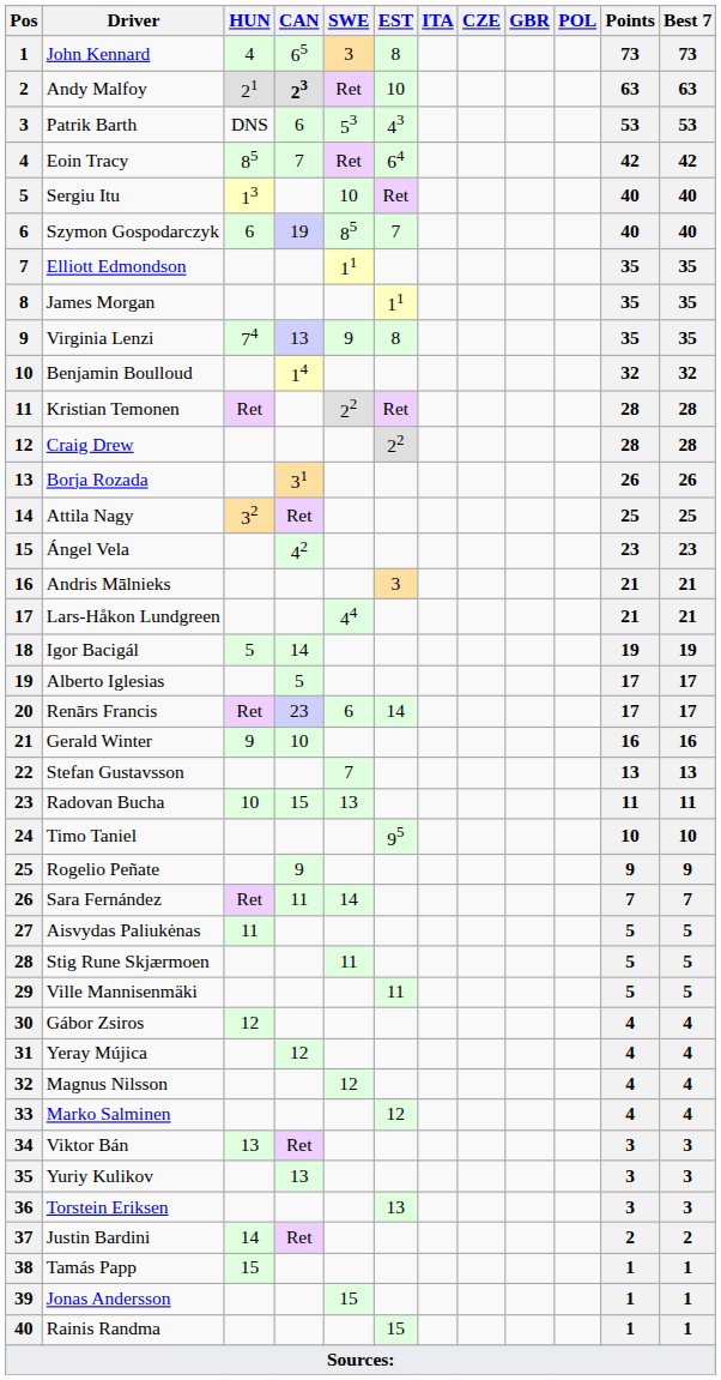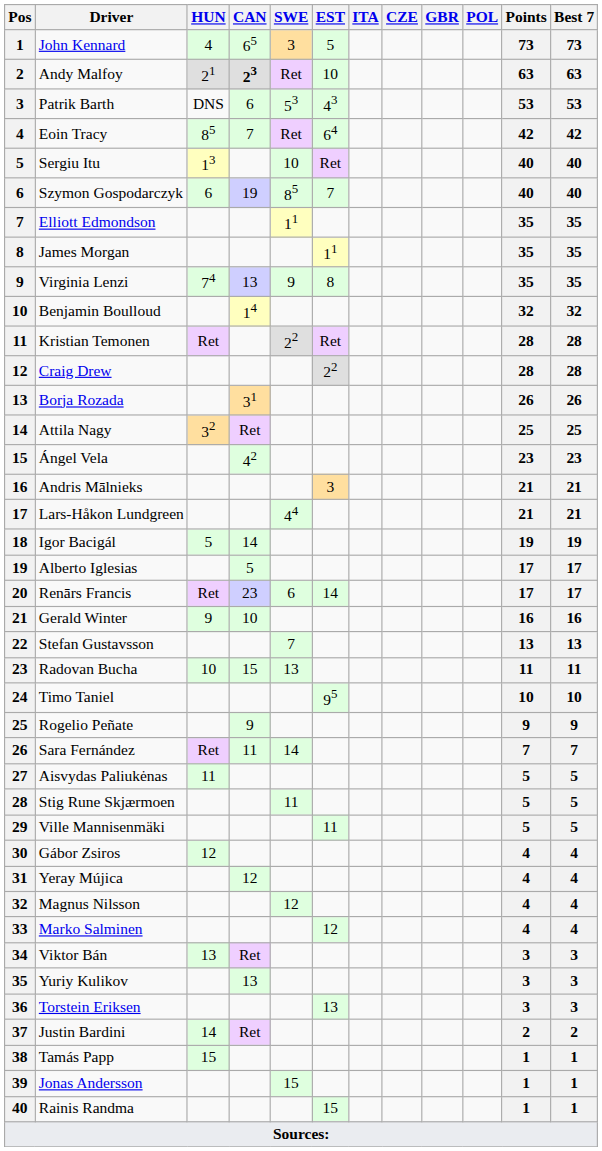 <table class="wikitable" style="font-size: 85%; text-align: center">
 <tr valign="top">
 <th valign="middle">Pos</th>
 <th valign="middle">Driver</th>
 <th><a href='#'>HUN</a><br></th>
 <th><a href='#'>CAN</a><br></th>
 <th><a href='#'>SWE</a><br></th>
 <th><a href='#'>EST</a><br></th>
 <th><a href='#'>ITA</a><br></th>
 <th><a href='#'>CZE</a><br></th>
 <th><a href='#'>GBR</a><br></th>
 <th><a href='#'>POL</a><br></th>
 <th valign="middle">Points</th>
 <th valign="middle">Best 7</th>
 </tr>
 <tr>
 <th>1</th>
 <td align="left"> <a href='#'>John Kennard</a></td>
 <td style="background:#DFFFDF;">4</td>
 <td style="background:#DFFFDF;">6<sup>5</sup></td>
 <td style="background:#FFDF9F;">3</td>
-<td style="background:#DFFFDF;">8</td>
+<td style="background:#DFFFDF;">5</td>
 <td></td>
 <td></td>
 <td></td>
 <td></td>
 <th>73</th>
 <th>73</th>
 </tr>
 <tr>
 <th>2</th>
 <td align="left"> Andy Malfoy</td>
 <td style="background:#DFDFDF;">2<sup>1</sup></td>
 <td style="background:#DFDFDF;"><strong>2<sup>3</sup></strong></td>
 <td style="background:#EFCFFF;">Ret</td>
 <td style="background:#DFFFDF;">10</td>
 <td></td>
 <td></td>
 <td></td>
 <td></td>
 <th>63</th>
 <th>63</th>
 </tr>
 <tr>
 <th>3</th>
 <td align="left"> Patrik Barth</td>
 <td>DNS</td>
 <td style="background:#DFFFDF;">6</td>
 <td style="background:#DFFFDF;">5<sup>3</sup></td>
 <td style="background:#DFFFDF;">4<sup>3</sup></td>
 <td></td>
 <td></td>
 <td></td>
 <td></td>
 <th>53</th>
 <th>53</th>
 </tr>
 <tr>
 <th>4</th>
 <td align="left"> Eoin Tracy</td>
 <td style="background:#DFFFDF;">8<sup>5</sup></td>
 <td style="background:#DFFFDF;">7</td>
 <td style="background:#EFCFFF;">Ret</td>
 <td style="background:#DFFFDF;">6<sup>4</sup></td>
 <td></td>
 <td></td>
 <td></td>
 <td></td>
 <th>42</th>
 <th>42</th>
 </tr>
 <tr>
 <th>5</th>
 <td align="left"> Sergiu Itu</td>
 <td style="background:#FFFFBF;">1<sup>3</sup></td>
 <td></td>
 <td style="background:#DFFFDF;">10</td>
 <td style="background:#EFCFFF;">Ret</td>
 <td></td>
 <td></td>
 <td></td>
 <td></td>
 <th>40</th>
 <th>40</th>
 </tr>
 <tr>
 <th>6</th>
 <td align="left"> Szymon Gospodarczyk</td>
 <td style="background:#DFFFDF;">6</td>
 <td style="background:#CFCFFF;">19</td>
 <td style="background:#DFFFDF;">8<sup>5</sup></td>
 <td style="background:#DFFFDF;">7</td>
 <td></td>
 <td></td>
 <td></td>
 <td></td>
 <th>40</th>
 <th>40</th>
 </tr>
 <tr>
 <th>7</th>
 <td align="left"> <a href='#'>Elliott Edmondson</a></td>
 <td></td>
 <td></td>
 <td style="background:#FFFFBF;">1<sup>1</sup></td>
 <td></td>
 <td></td>
 <td></td>
 <td></td>
 <td></td>
 <th>35</th>
 <th>35</th>
 </tr>
 <tr>
 <th>8</th>
 <td align="left"> James Morgan</td>
 <td></td>
 <td></td>
 <td></td>
 <td style="background:#FFFFBF;">1<sup>1</sup></td>
 <td></td>
 <td></td>
 <td></td>
 <td></td>
 <th>35</th>
 <th>35</th>
 </tr>
 <tr>
 <th>9</th>
 <td align="left"> Virginia Lenzi</td>
 <td style="background:#DFFFDF;">7<sup>4</sup></td>
 <td style="background:#CFCFFF;">13</td>
 <td style="background:#DFFFDF;">9</td>
 <td style="background:#DFFFDF;">8</td>
 <td></td>
 <td></td>
 <td></td>
 <td></td>
 <th>35</th>
 <th>35</th>
 </tr>
 <tr>
 <th>10</th>
 <td align="left"> Benjamin Boulloud</td>
 <td></td>
 <td style="background:#FFFFBF;">1<sup>4</sup></td>
 <td></td>
 <td></td>
 <td></td>
 <td></td>
 <td></td>
 <td></td>
 <th>32</th>
 <th>32</th>
 </tr>
 <tr>
 <th>11</th>
 <td align="left"> Kristian Temonen</td>
 <td style="background:#EFCFFF;">Ret</td>
 <td></td>
 <td style="background:#DFDFDF;">2<sup>2</sup></td>
 <td style="background:#EFCFFF;">Ret</td>
 <td></td>
 <td></td>
 <td></td>
 <td></td>
 <th>28</th>
 <th>28</th>
 </tr>
 <tr>
 <th>12</th>
 <td align="left"> <a href='#'>Craig Drew</a></td>
 <td></td>
 <td></td>
 <td></td>
 <td style="background:#DFDFDF;">2<sup>2</sup></td>
 <td></td>
 <td></td>
 <td></td>
 <td></td>
 <th>28</th>
 <th>28</th>
 </tr>
 <tr>
 <th>13</th>
 <td align="left"> <a href='#'>Borja Rozada</a></td>
 <td></td>
 <td style="background:#FFDF9F;">3<sup>1</sup></td>
 <td></td>
 <td></td>
 <td></td>
 <td></td>
 <td></td>
 <td></td>
 <th>26</th>
 <th>26</th>
 </tr>
 <tr>
 <th>14</th>
 <td align="left"> Attila Nagy</td>
 <td style="background:#FFDF9F;">3<sup>2</sup></td>
 <td style="background:#EFCFFF;">Ret</td>
 <td></td>
 <td></td>
 <td></td>
 <td></td>
 <td></td>
 <td></td>
 <th>25</th>
 <th>25</th>
 </tr>
 <tr>
 <th>15</th>
 <td align="left"> Ángel Vela</td>
 <td></td>
 <td style="background:#DFFFDF;">4<sup>2</sup></td>
 <td></td>
 <td></td>
 <td></td>
 <td></td>
 <td></td>
 <td></td>
 <th>23</th>
 <th>23</th>
 </tr>
 <tr>
 <th>16</th>
 <td align="left"> Andris Mālnieks</td>
 <td></td>
 <td></td>
 <td></td>
 <td style="background:#FFDF9F;">3</td>
 <td></td>
 <td></td>
 <td></td>
 <td></td>
 <th>21</th>
 <th>21</th>
 </tr>
 <tr>
 <th>17</th>
 <td align="left"> Lars-Håkon Lundgreen</td>
 <td></td>
 <td></td>
 <td style="background:#DFFFDF;">4<sup>4</sup></td>
 <td></td>
 <td></td>
 <td></td>
 <td></td>
 <td></td>
 <th>21</th>
 <th>21</th>
 </tr>
 <tr>
 <th>18</th>
 <td align="left"> Igor Bacigál</td>
 <td style="background:#DFFFDF;">5</td>
 <td style="background:#DFFFDF;">14</td>
 <td></td>
 <td></td>
 <td></td>
 <td></td>
 <td></td>
 <td></td>
 <th>19</th>
 <th>19</th>
 </tr>
 <tr>
 <th>19</th>
 <td align="left"> Alberto Iglesias</td>
 <td></td>
 <td style="background:#DFFFDF;">5</td>
 <td></td>
 <td></td>
 <td></td>
 <td></td>
 <td></td>
 <td></td>
 <th>17</th>
 <th>17</th>
 </tr>
 <tr>
 <th>20</th>
 <td align="left"> Renārs Francis</td>
 <td style="background:#EFCFFF;">Ret</td>
 <td style="background:#CFCFFF;">23</td>
 <td style="background:#DFFFDF;">6</td>
 <td style="background:#DFFFDF;">14</td>
 <td></td>
 <td></td>
 <td></td>
 <td></td>
 <th>17</th>
 <th>17</th>
 </tr>
 <tr>
 <th>21</th>
 <td align="left"> Gerald Winter</td>
 <td style="background:#DFFFDF;">9</td>
 <td style="background:#DFFFDF;">10</td>
 <td></td>
 <td></td>
 <td></td>
 <td></td>
 <td></td>
 <td></td>
 <th>16</th>
 <th>16</th>
 </tr>
 <tr>
 <th>22</th>
 <td align="left"> Stefan Gustavsson</td>
 <td></td>
 <td></td>
 <td style="background:#DFFFDF;">7</td>
 <td></td>
 <td></td>
 <td></td>
 <td></td>
 <td></td>
 <th>13</th>
 <th>13</th>
 </tr>
 <tr>
 <th>23</th>
 <td align="left"> Radovan Bucha</td>
 <td style="background:#DFFFDF;">10</td>
 <td style="background:#DFFFDF;">15</td>
 <td style="background:#DFFFDF;">13</td>
 <td></td>
 <td></td>
 <td></td>
 <td></td>
 <td></td>
 <th>11</th>
 <th>11</th>
 </tr>
 <tr>
 <th>24</th>
 <td align="left"> Timo Taniel</td>
 <td></td>
 <td></td>
 <td></td>
 <td style="background:#DFFFDF;">9<sup>5</sup></td>
 <td></td>
 <td></td>
 <td></td>
 <td></td>
 <th>10</th>
 <th>10</th>
 </tr>
 <tr>
 <th>25</th>
 <td align="left"> Rogelio Peñate</td>
 <td></td>
 <td style="background:#DFFFDF;">9</td>
 <td></td>
 <td></td>
 <td></td>
 <td></td>
 <td></td>
 <td></td>
 <th>9</th>
 <th>9</th>
 </tr>
 <tr>
 <th>26</th>
 <td align="left"> Sara Fernández</td>
 <td style="background:#EFCFFF;">Ret</td>
 <td style="background:#DFFFDF;">11</td>
 <td style="background:#DFFFDF;">14</td>
 <td></td>
 <td></td>
 <td></td>
 <td></td>
 <td></td>
 <th>7</th>
 <th>7</th>
 </tr>
 <tr>
 <th>27</th>
 <td align="left"> Aisvydas Paliukėnas</td>
 <td style="background:#DFFFDF;">11</td>
 <td></td>
 <td></td>
 <td></td>
 <td></td>
 <td></td>
 <td></td>
 <td></td>
 <th>5</th>
 <th>5</th>
 </tr>
 <tr>
 <th>28</th>
 <td align="left"> Stig Rune Skjærmoen</td>
 <td></td>
 <td></td>
 <td style="background:#DFFFDF;">11</td>
 <td></td>
 <td></td>
 <td></td>
 <td></td>
 <td></td>
 <th>5</th>
 <th>5</th>
 </tr>
 <tr>
 <th>29</th>
 <td align="left"> Ville Mannisenmäki</td>
 <td></td>
 <td></td>
 <td></td>
 <td style="background:#DFFFDF;">11</td>
 <td></td>
 <td></td>
 <td></td>
 <td></td>
 <th>5</th>
 <th>5</th>
 </tr>
 <tr>
 <th>30</th>
 <td align="left"> Gábor Zsiros</td>
 <td style="background:#DFFFDF;">12</td>
 <td></td>
 <td></td>
 <td></td>
 <td></td>
 <td></td>
 <td></td>
 <td></td>
 <th>4</th>
 <th>4</th>
 </tr>
 <tr>
 <th>31</th>
 <td align="left"> Yeray Mújica</td>
 <td></td>
 <td style="background:#DFFFDF;">12</td>
 <td></td>
 <td></td>
 <td></td>
 <td></td>
 <td></td>
 <td></td>
 <th>4</th>
 <th>4</th>
 </tr>
 <tr>
 <th>32</th>
 <td align="left"> Magnus Nilsson</td>
 <td></td>
 <td></td>
 <td style="background:#DFFFDF;">12</td>
 <td></td>
 <td></td>
 <td></td>
 <td></td>
 <td></td>
 <th>4</th>
 <th>4</th>
 </tr>
 <tr>
 <th>33</th>
 <td align="left"> <a href='#'>Marko Salminen</a></td>
 <td></td>
 <td></td>
 <td></td>
 <td style="background:#DFFFDF;">12</td>
 <td></td>
 <td></td>
 <td></td>
 <td></td>
 <th>4</th>
 <th>4</th>
 </tr>
 <tr>
 <th>34</th>
 <td align="left"> Viktor Bán</td>
 <td style="background:#DFFFDF;">13</td>
 <td style="background:#EFCFFF;">Ret</td>
 <td></td>
 <td></td>
 <td></td>
 <td></td>
 <td></td>
 <td></td>
 <th>3</th>
 <th>3</th>
 </tr>
 <tr>
 <th>35</th>
 <td align="left"> Yuriy Kulikov</td>
 <td></td>
 <td style="background:#DFFFDF;">13</td>
 <td></td>
 <td></td>
 <td></td>
 <td></td>
 <td></td>
 <td></td>
 <th>3</th>
 <th>3</th>
 </tr>
 <tr>
 <th>36</th>
 <td align="left"> <a href='#'>Torstein Eriksen</a></td>
 <td></td>
 <td></td>
 <td></td>
 <td style="background:#DFFFDF;">13</td>
 <td></td>
 <td></td>
 <td></td>
 <td></td>
 <th>3</th>
 <th>3</th>
 </tr>
 <tr>
 <th>37</th>
 <td align="left"> Justin Bardini</td>
 <td style="background:#DFFFDF;">14</td>
 <td style="background:#EFCFFF;">Ret</td>
 <td></td>
 <td></td>
 <td></td>
 <td></td>
 <td></td>
 <td></td>
 <th>2</th>
 <th>2</th>
 </tr>
 <tr>
 <th>38</th>
 <td align="left"> Tamás Papp</td>
 <td style="background:#DFFFDF;">15</td>
 <td></td>
 <td></td>
 <td></td>
 <td></td>
 <td></td>
 <td></td>
 <td></td>
 <th>1</th>
 <th>1</th>
 </tr>
 <tr>
 <th>39</th>
 <td align="left"> <a href='#'>Jonas Andersson</a></td>
 <td></td>
 <td></td>
 <td style="background:#DFFFDF;">15</td>
 <td></td>
 <td></td>
 <td></td>
 <td></td>
 <td></td>
 <th>1</th>
 <th>1</th>
 </tr>
 <tr>
 <th>40</th>
 <td align="left"> Rainis Randma</td>
 <td></td>
 <td></td>
 <td></td>
 <td style="background:#DFFFDF;">15</td>
 <td></td>
 <td></td>
 <td></td>
 <td></td>
 <th>1</th>
 <th>1</th>
 </tr>
 <tr>
 <td colspan="12" style="background-color:#EAECF0;text-align:center"><strong>Sources:</strong></td>
 </tr>
 </table>
